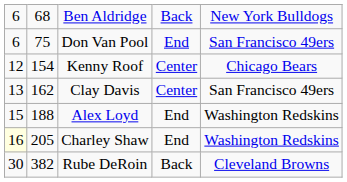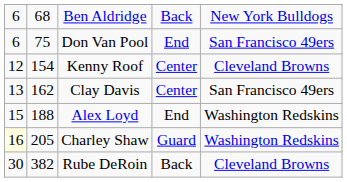 <table class="wikitable" style="text-align:center">
 <tr>
 <td>6</td>
 <td>68</td>
 <td><a href='#'>Ben Aldridge</a></td>
 <td><a href='#'>Back</a></td>
 <td><a href='#'>New York Bulldogs</a></td>
 </tr>
 <tr>
 <td>6</td>
 <td>75</td>
 <td>Don Van Pool</td>
 <td><a href='#'>End</a></td>
 <td><a href='#'>San Francisco 49ers</a></td>
 </tr>
 <tr>
 <td>12</td>
 <td>154</td>
 <td>Kenny Roof</td>
 <td><a href='#'>Center</a></td>
-<td><a href='#'>Chicago Bears</a></td>
+<td><a href='#'>Cleveland Browns</a></td>
 </tr>
 <tr>
 <td>13</td>
 <td>162</td>
 <td>Clay Davis</td>
 <td><a href='#'>Center</a></td>
 <td>San Francisco 49ers</td>
 </tr>
 <tr>
 <td>15</td>
 <td>188</td>
 <td><a href='#'>Alex Loyd</a></td>
 <td>End</td>
 <td>Washington Redskins</td>
 </tr>
 <tr>
 <td style="background: lightyellow;">16</td>
 <td>205</td>
 <td>Charley Shaw</td>
-<td>End</td>
+<td><a href='#'>Guard</a></td>
 <td><a href='#'>Washington Redskins</a></td>
 </tr>
 <tr>
 <td>30</td>
 <td>382</td>
 <td>Rube DeRoin</td>
 <td>Back</td>
 <td><a href='#'>Cleveland Browns</a></td>
 </tr>
 </table>
